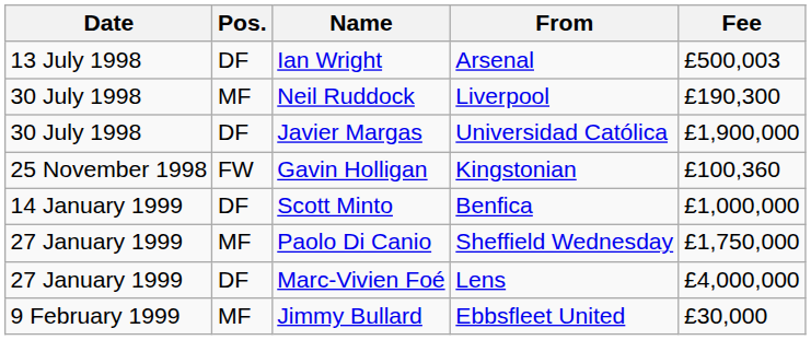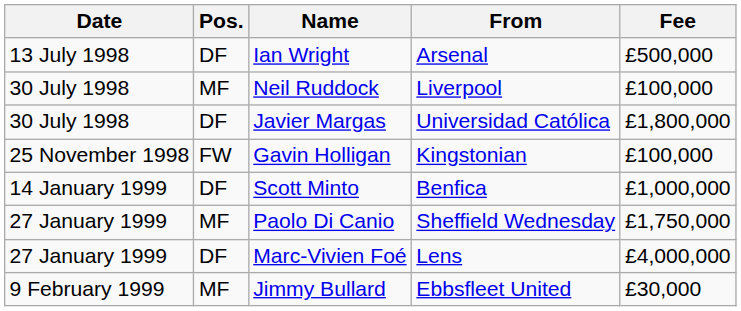 <table class="wikitable">
 <tr>
 <th>Date</th>
 <th>Pos.</th>
 <th>Name</th>
 <th>From</th>
 <th>Fee</th>
 </tr>
 <tr>
 <td>13 July 1998</td>
 <td>DF</td>
 <td> <a href='#'>Ian Wright</a></td>
 <td> <a href='#'>Arsenal</a></td>
-<td>£500,003</td>
+<td>£500,000</td>
 </tr>
 <tr>
 <td>30 July 1998</td>
 <td>MF</td>
 <td> <a href='#'>Neil Ruddock</a></td>
 <td> <a href='#'>Liverpool</a></td>
-<td>£190,300</td>
+<td>£100,000</td>
 </tr>
 <tr>
 <td>30 July 1998</td>
 <td>DF</td>
 <td> <a href='#'>Javier Margas</a></td>
 <td> <a href='#'>Universidad Católica</a></td>
-<td>£1,900,000</td>
+<td>£1,800,000</td>
 </tr>
 <tr>
 <td>25 November 1998</td>
 <td>FW</td>
 <td> <a href='#'>Gavin Holligan</a></td>
 <td> <a href='#'>Kingstonian</a></td>
-<td>£100,360</td>
+<td>£100,000</td>
 </tr>
 <tr>
 <td>14 January 1999</td>
 <td>DF</td>
 <td> <a href='#'>Scott Minto</a></td>
 <td> <a href='#'>Benfica</a></td>
 <td>£1,000,000</td>
 </tr>
 <tr>
 <td>27 January 1999</td>
 <td>MF</td>
 <td> <a href='#'>Paolo Di Canio</a></td>
 <td> <a href='#'>Sheffield Wednesday</a></td>
 <td>£1,750,000</td>
 </tr>
 <tr>
 <td>27 January 1999</td>
 <td>DF</td>
 <td> <a href='#'>Marc-Vivien Foé</a></td>
 <td> <a href='#'>Lens</a></td>
 <td>£4,000,000</td>
 </tr>
 <tr>
 <td>9 February 1999</td>
 <td>MF</td>
 <td> <a href='#'>Jimmy Bullard</a></td>
 <td> <a href='#'>Ebbsfleet United</a></td>
 <td>£30,000</td>
 </tr>
 </table>
